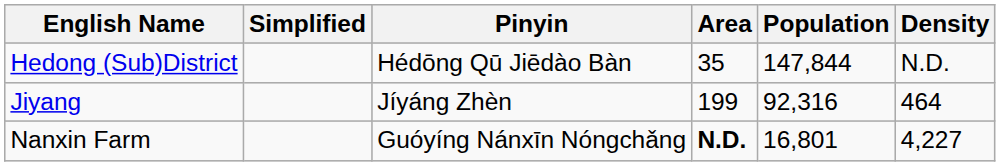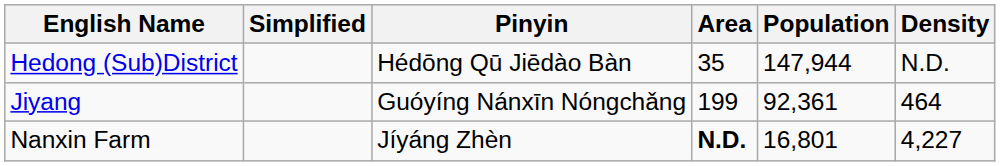 <table class="wikitable sortable">
 <tr>
 <th>English Name</th>
 <th>Simplified</th>
 <th>Pinyin</th>
 <th>Area</th>
 <th>Population</th>
 <th>Density</th>
 </tr>
 <tr>
 <td><a href='#'>Hedong (Sub)District</a></td>
 <td></td>
 <td>Hédōng Qū Jiēdào Bàn</td>
 <td>35</td>
-<td>147,844</td>
+<td>147,944</td>
 <td>N.D.</td>
 </tr>
 <tr>
 <td><a href='#'>Jiyang</a></td>
 <td></td>
-<td>Jíyáng Zhèn</td>
+<td>Guóyíng Nánxīn Nóngchǎng</td>
 <td>199</td>
-<td>92,316</td>
+<td>92,361</td>
 <td>464</td>
 </tr>
 <tr>
 <td>Nanxin Farm</td>
 <td></td>
-<td>Guóyíng Nánxīn Nóngchǎng</td>
+<td>Jíyáng Zhèn</td>
 <td><strong>N.D.</strong></td>
 <td>16,801</td>
 <td>4,227</td>
 </tr>
 </table>
